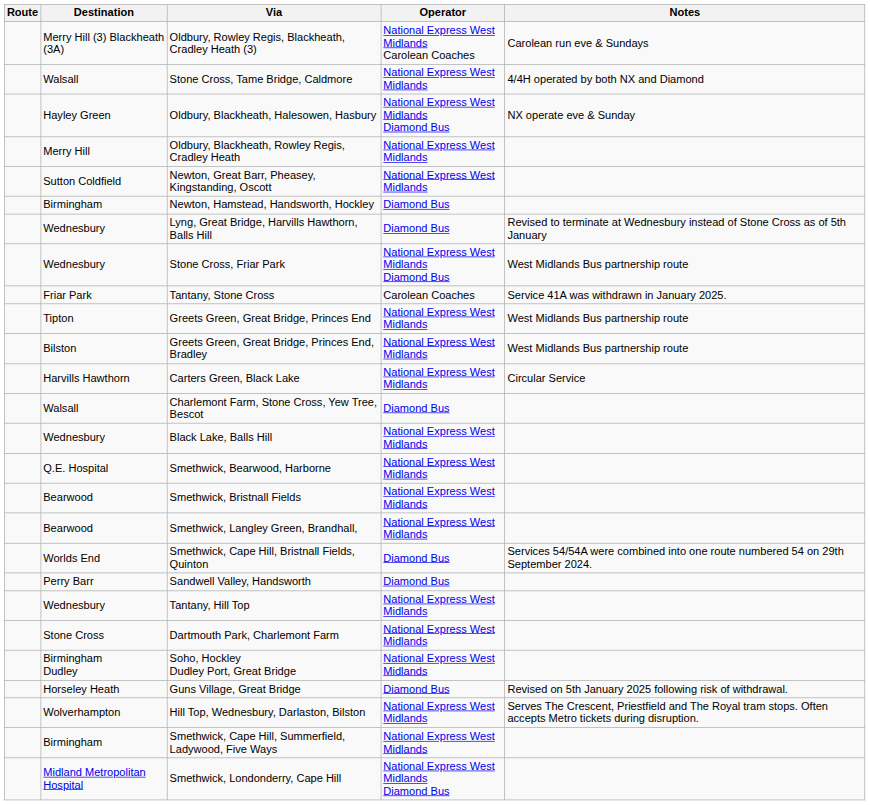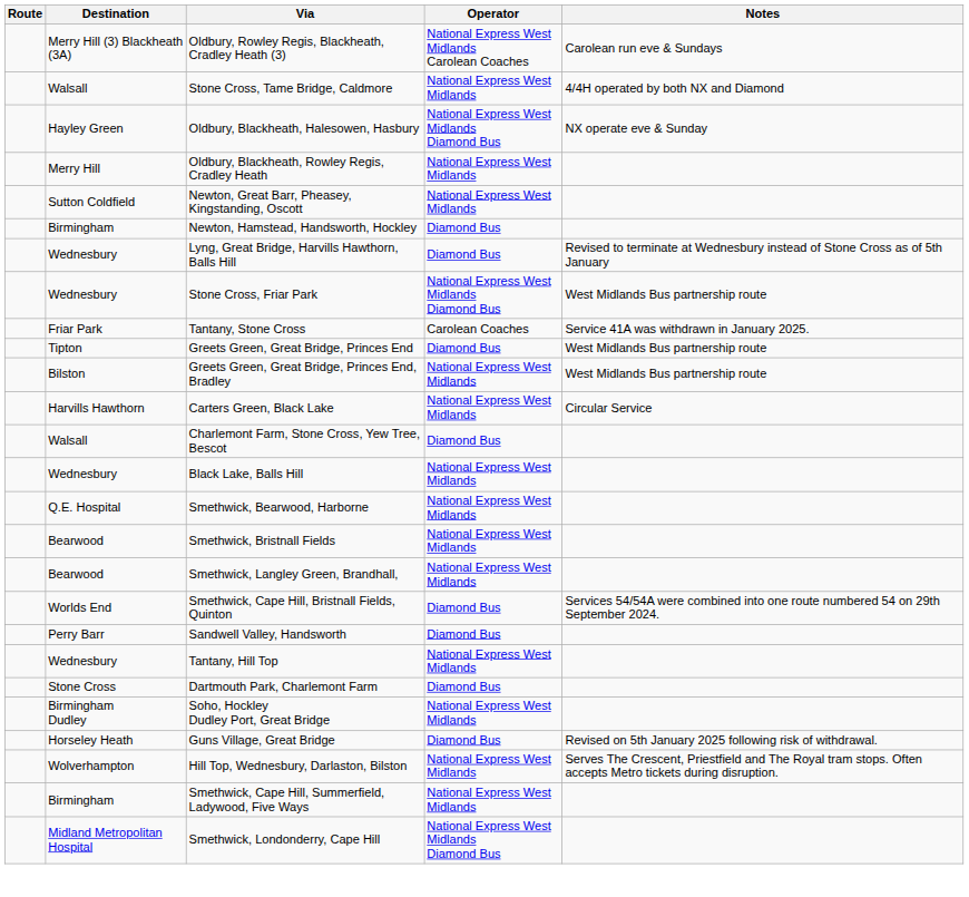 <table class="wikitable sortable">
 <tr>
 <th>Route</th>
 <th>Destination</th>
 <th>Via</th>
 <th>Operator</th>
 <th>Notes</th>
 </tr>
 <tr>
 <td><strong></strong><br><strong></strong></td>
 <td>Merry Hill (3) Blackheath (3A)</td>
 <td>Oldbury, Rowley Regis, Blackheath, Cradley Heath (3)</td>
 <td><a href='#'>National Express West Midlands</a><br>Carolean Coaches</td>
 <td>Carolean run eve & Sundays</td>
 </tr>
 <tr>
 <td><strong></strong><br><strong></strong></td>
 <td>Walsall</td>
 <td>Stone Cross, Tame Bridge, Caldmore</td>
 <td><a href='#'>National Express West Midlands</a></td>
 <td>4/4H operated by both NX and Diamond</td>
 </tr>
 <tr>
 <td><strong></strong><br><strong></strong></td>
 <td>Hayley Green</td>
 <td>Oldbury, Blackheath, Halesowen, Hasbury</td>
 <td><a href='#'>National Express West Midlands</a><br><a href='#'>Diamond Bus</a></td>
 <td>NX operate eve & Sunday</td>
 </tr>
 <tr>
 <td><strong></strong></td>
 <td>Merry Hill</td>
 <td>Oldbury, Blackheath, Rowley Regis, Cradley Heath</td>
 <td><a href='#'>National Express West Midlands</a></td>
 <td></td>
 </tr>
 <tr>
 <td><strong></strong></td>
 <td>Sutton Coldfield</td>
 <td>Newton, Great Barr, Pheasey, Kingstanding, Oscott</td>
 <td><a href='#'>National Express West Midlands</a></td>
 <td></td>
 </tr>
 <tr>
 <td><strong></strong></td>
 <td>Birmingham</td>
 <td>Newton, Hamstead, Handsworth, Hockley</td>
 <td><a href='#'>Diamond Bus</a></td>
 <td></td>
 </tr>
 <tr>
 <td><strong></strong></td>
 <td>Wednesbury</td>
 <td>Lyng, Great Bridge, Harvills Hawthorn, Balls Hill</td>
 <td><a href='#'>Diamond Bus</a></td>
 <td>Revised to terminate at Wednesbury instead of Stone Cross as of 5th January</td>
 </tr>
 <tr>
 <td><strong></strong><br><strong></strong></td>
 <td>Wednesbury</td>
 <td>Stone Cross, Friar Park</td>
 <td><a href='#'>National Express West Midlands</a><br><a href='#'>Diamond Bus</a></td>
 <td>West Midlands Bus partnership route</td>
 </tr>
 <tr>
 <td><strong></strong></td>
 <td>Friar Park</td>
 <td>Tantany, Stone Cross</td>
 <td>Carolean Coaches</td>
 <td>Service 41A was withdrawn in January 2025.</td>
 </tr>
 <tr>
 <td><strong></strong></td>
 <td>Tipton</td>
 <td>Greets Green, Great Bridge, Princes End</td>
-<td><a href='#'>National Express West Midlands</a></td>
+<td><a href='#'>Diamond Bus</a></td>
 <td>West Midlands Bus partnership route</td>
 </tr>
 <tr>
 <td><strong></strong></td>
 <td>Bilston</td>
 <td>Greets Green, Great Bridge, Princes End, Bradley</td>
 <td><a href='#'>National Express West Midlands</a></td>
 <td>West Midlands Bus partnership route</td>
 </tr>
 <tr>
 <td><strong></strong></td>
 <td>Harvills Hawthorn</td>
 <td>Carters Green, Black Lake</td>
 <td><a href='#'>National Express West Midlands</a></td>
 <td>Circular Service</td>
 </tr>
 <tr>
 <td><strong></strong></td>
 <td>Walsall</td>
 <td>Charlemont Farm, Stone Cross, Yew Tree, Bescot</td>
 <td><a href='#'>Diamond Bus</a></td>
 <td></td>
 </tr>
 <tr>
 <td><strong></strong></td>
 <td>Wednesbury</td>
 <td>Black Lake, Balls Hill</td>
 <td><a href='#'>National Express West Midlands</a></td>
 <td></td>
 </tr>
 <tr>
 <td><strong></strong></td>
 <td>Q.E. Hospital</td>
 <td>Smethwick, Bearwood, Harborne</td>
 <td><a href='#'>National Express West Midlands</a></td>
 <td></td>
 </tr>
 <tr>
 <td><strong></strong></td>
 <td>Bearwood</td>
 <td>Smethwick, Bristnall Fields</td>
 <td><a href='#'>National Express West Midlands</a></td>
 <td></td>
 </tr>
 <tr>
 <td><strong></strong></td>
 <td>Bearwood</td>
 <td>Smethwick, Langley Green, Brandhall,</td>
 <td><a href='#'>National Express West Midlands</a></td>
 <td></td>
 </tr>
 <tr>
 <td><strong></strong></td>
 <td>Worlds End</td>
 <td>Smethwick, Cape Hill, Bristnall Fields, Quinton</td>
 <td><a href='#'>Diamond Bus</a></td>
 <td>Services 54/54A were combined into one route numbered 54 on 29th September 2024.</td>
 </tr>
 <tr>
 <td><strong></strong></td>
 <td>Perry Barr</td>
 <td>Sandwell Valley, Handsworth</td>
 <td><a href='#'>Diamond Bus</a></td>
 <td></td>
 </tr>
 <tr>
 <td><strong></strong></td>
 <td>Wednesbury</td>
 <td>Tantany, Hill Top</td>
 <td><a href='#'>National Express West Midlands</a></td>
 <td></td>
 </tr>
 <tr>
 <td><strong></strong></td>
 <td>Stone Cross</td>
 <td>Dartmouth Park, Charlemont Farm</td>
-<td><a href='#'>National Express West Midlands</a></td>
+<td><a href='#'>Diamond Bus</a></td>
 <td></td>
 </tr>
 <tr>
 <td><strong></strong></td>
 <td>Birmingham<br>Dudley</td>
 <td>Soho, Hockley<br>Dudley Port, Great Bridge</td>
 <td><a href='#'>National Express West Midlands</a></td>
 <td></td>
 </tr>
 <tr>
 <td><strong></strong></td>
 <td>Horseley Heath</td>
 <td>Guns Village, Great Bridge</td>
 <td><a href='#'>Diamond Bus</a></td>
 <td>Revised on 5th January 2025 following risk of withdrawal.</td>
 </tr>
 <tr>
 <td><strong></strong></td>
 <td>Wolverhampton</td>
 <td>Hill Top, Wednesbury, Darlaston, Bilston</td>
 <td><a href='#'>National Express West Midlands</a></td>
 <td>Serves The Crescent, Priestfield and The Royal tram stops. Often accepts Metro tickets during disruption.</td>
 </tr>
 <tr>
 <td><strong></strong></td>
 <td>Birmingham</td>
 <td>Smethwick, Cape Hill, Summerfield, Ladywood, Five Ways</td>
 <td><a href='#'>National Express West Midlands</a></td>
 <td></td>
 </tr>
 <tr>
 <td><strong></strong></td>
 <td><a href='#'>Midland Metropolitan Hospital</a></td>
 <td>Smethwick, Londonderry, Cape Hill</td>
 <td><a href='#'>National Express West Midlands</a><br><a href='#'>Diamond Bus</a></td>
 <td></td>
 </tr>
 </table>
